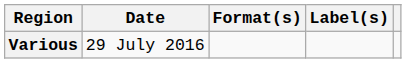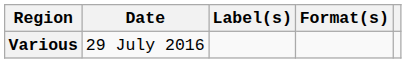 <table class="wikitable plainrowheaders">
 <tr>
 <th scope="col">Region</th>
 <th scope="col">Date</th>
+<th scope="col">Label(s)</th>
 <th scope="col">Format(s)</th>
-<th scope="col">Label(s)</th>
 <th scope="col"></th>
 </tr>
 <tr>
 <th scope="row">Various</th>
 <td>29 July 2016</td>
 <td></td>
 <td></td>
 <td style="text-align:center;"></td>
 </tr>
 </table>
